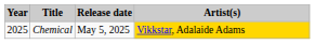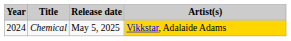 <table class="wikitable" style="font-size:95%">
 <tr>
 <th style="background:#ccc;">Year</th>
 <th style="background:#ccc;">Title</th>
 <th style="background:#ccc;">Release date</th>
 <th style="background:#ccc; width:250px;">Artist(s)</th>
 </tr>
 <tr>
-<td>2025</td>
+<td>2024</td>
 <td><em>Chemical</em></td>
 <td>May 5, 2025</td>
 <td style="background: gold;"><a href='#'>Vikkstar</a>, Adalaide Adams</td>
 </tr>
 </table>
